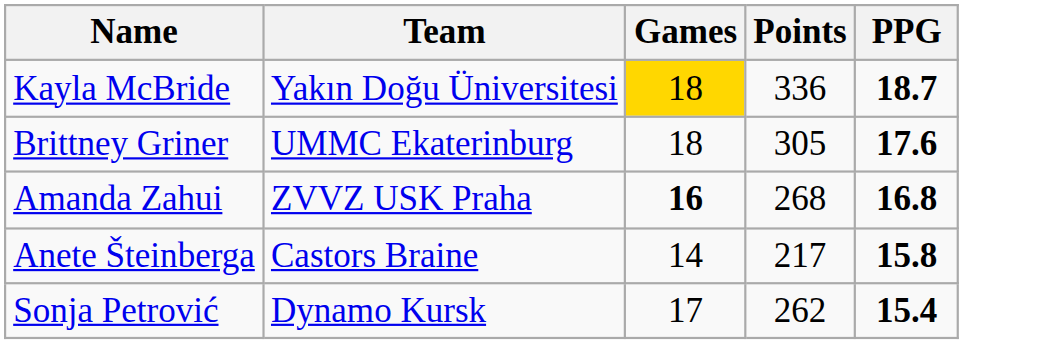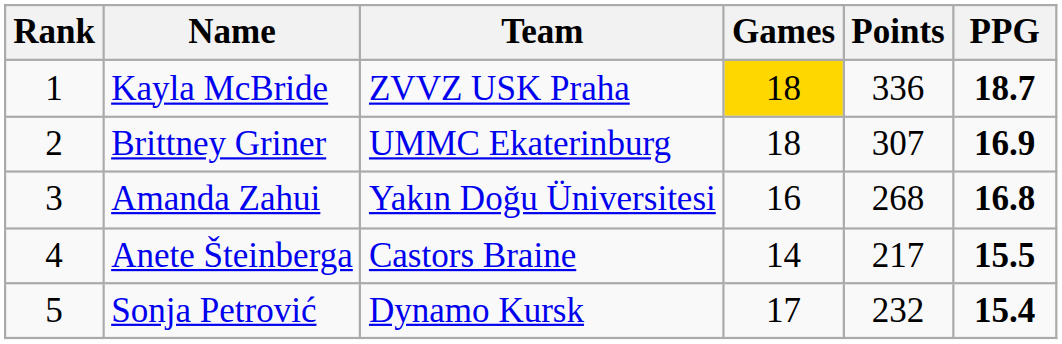 <table class="wikitable" style="text-align: center;">
 <tr>
+<th>Rank</th>
 <th>Name</th>
 <th>Team</th>
 <th>Games</th>
 <th>Points</th>
 <th width=40>PPG</th>
 </tr>
 <tr>
+<td>1</td>
 <td align="left"> <a href='#'>Kayla McBride</a></td>
-<td align="left"> <a href='#'>Yakın Doğu Üniversitesi</a></td>
+<td align="left"> <a href='#'>ZVVZ USK Praha</a></td>
 <td style="background: gold;">18</td>
 <td>336</td>
 <td><strong>18.7</strong></td>
 </tr>
 <tr>
+<td>2</td>
 <td align="left"> <a href='#'>Brittney Griner</a></td>
 <td align="left"> <a href='#'>UMMC Ekaterinburg</a></td>
 <td>18</td>
-<td>305</td>
-<td><strong>17.6</strong></td>
+<td>307</td>
+<td><strong>16.9</strong></td>
 </tr>
 <tr>
+<td>3</td>
 <td align="left"> <a href='#'>Amanda Zahui</a></td>
-<td align="left"> <a href='#'>ZVVZ USK Praha</a></td>
-<td><strong>16</strong></td>
+<td align="left"> <a href='#'>Yakın Doğu Üniversitesi</a></td>
+<td>16</td>
 <td>268</td>
 <td><strong>16.8</strong></td>
 </tr>
 <tr>
+<td>4</td>
 <td align="left"> <a href='#'>Anete Šteinberga</a></td>
 <td align="left"> <a href='#'>Castors Braine</a></td>
 <td>14</td>
 <td>217</td>
-<td><strong>15.8</strong></td>
+<td><strong>15.5</strong></td>
 </tr>
 <tr>
+<td>5</td>
 <td align="left"> <a href='#'>Sonja Petrović</a></td>
 <td align="left"> <a href='#'>Dynamo Kursk</a></td>
 <td>17</td>
-<td>262</td>
+<td>232</td>
 <td><strong>15.4</strong></td>
 </tr>
 </table>
